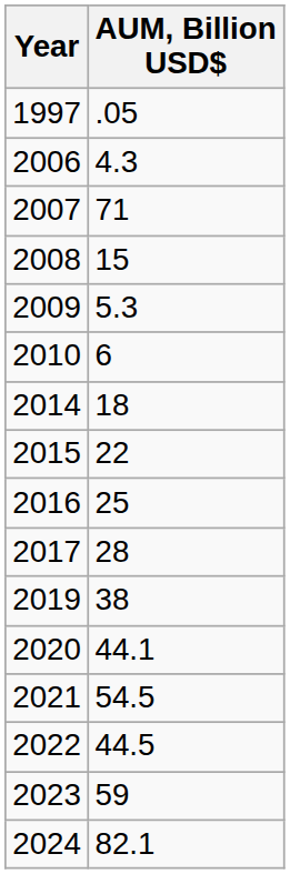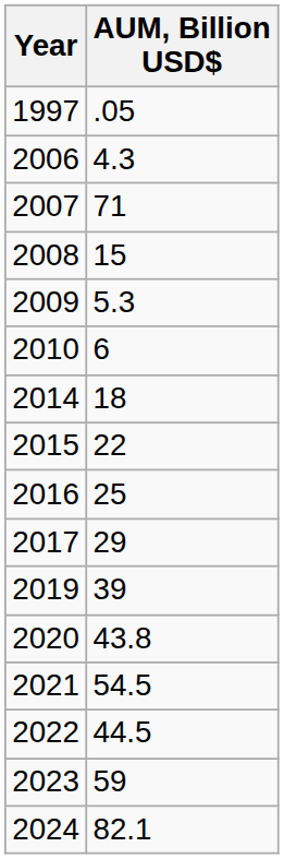 <table class="wikitable">
 <tr>
 <th>Year</th>
 <th>AUM, Billion<br>USD$</th>
 </tr>
 <tr>
 <td>1997</td>
 <td>.05</td>
 </tr>
 <tr>
 <td>2006</td>
 <td>4.3</td>
 </tr>
 <tr>
 <td>2007</td>
 <td>71</td>
 </tr>
 <tr>
 <td>2008</td>
 <td>15</td>
 </tr>
 <tr>
 <td>2009</td>
 <td>5.3</td>
 </tr>
 <tr>
 <td>2010</td>
 <td>6</td>
 </tr>
 <tr>
 <td>2014</td>
 <td>18</td>
 </tr>
 <tr>
 <td>2015</td>
 <td>22</td>
 </tr>
 <tr>
 <td>2016</td>
 <td>25</td>
 </tr>
 <tr>
 <td>2017</td>
-<td>28</td>
+<td>29</td>
 </tr>
 <tr>
 <td>2019</td>
-<td>38</td>
+<td>39</td>
 </tr>
 <tr>
 <td>2020</td>
-<td>44.1</td>
+<td>43.8</td>
 </tr>
 <tr>
 <td>2021</td>
 <td>54.5</td>
 </tr>
 <tr>
 <td>2022</td>
 <td>44.5</td>
 </tr>
 <tr>
 <td>2023</td>
 <td>59</td>
 </tr>
 <tr>
 <td>2024</td>
 <td>82.1</td>
 </tr>
 </table>
